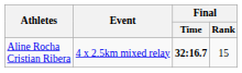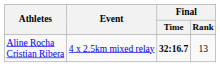 <table class=wikitable style="font-size:90%">
 <tr>
 <th rowspan=2>Athletes</th>
 <th rowspan=2>Event</th>
 <th colspan=2>Final</th>
 </tr>
 <tr style="font-size:95%">
 <th>Time</th>
 <th>Rank</th>
 </tr>
 <tr>
 <td><a href='#'>Aline Rocha</a><br><a href='#'>Cristian Ribera</a></td>
 <td><a href='#'>4 x 2.5km mixed relay</a></td>
 <td align="center"><strong>32:16.7</strong></td>
-<td align="center">15</td>
+<td align="center">13</td>
 </tr>
 </table>
